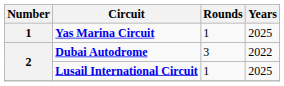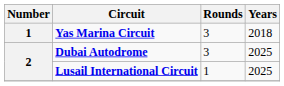 <table class="wikitable">
 <tr>
 <th>Number</th>
 <th>Circuit</th>
 <th>Rounds</th>
 <th>Years</th>
 </tr>
 <tr>
 <th>1</th>
 <td> <strong><a href='#'>Yas Marina Circuit</a></strong></td>
-<td>1</td>
-<td>2025</td>
+<td>3</td>
+<td>2018</td>
 </tr>
 <tr>
 <th rowspan="2">2</th>
 <td> <strong><a href='#'>Dubai Autodrome</a></strong></td>
 <td>3</td>
-<td>2022</td>
+<td>2025</td>
 </tr>
 <tr>
 <td> <strong><a href='#'>Lusail International Circuit</a></strong></td>
 <td>1</td>
 <td>2025</td>
 </tr>
 <tr>
 </tr>
 </table>
